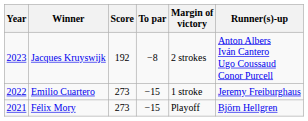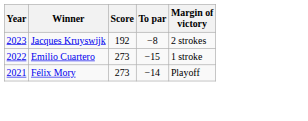 <table class=wikitable style="font-size:95%">
 <tr>
 <th>Year</th>
 <th>Winner</th>
 <th>Score</th>
 <th>To par</th>
 <th>Margin of<br>victory</th>
-<th>Runner(s)-up</th>
 </tr>
 <tr>
 <td><a href='#'>2023</a></td>
 <td> <a href='#'>Jacques Kruyswijk</a></td>
 <td align=center>192</td>
 <td align=center>−8</td>
 <td>2 strokes</td>
-<td> <a href='#'>Anton Albers</a><br> <a href='#'>Iván Cantero</a><br> <a href='#'>Ugo Coussaud</a><br> <a href='#'>Conor Purcell</a></td>
 </tr>
 <tr>
 <td><a href='#'>2022</a></td>
 <td> <a href='#'>Emilio Cuartero</a></td>
 <td align=center>273</td>
 <td align=center>−15</td>
 <td>1 stroke</td>
-<td> <a href='#'>Jeremy Freiburghaus</a></td>
 </tr>
 <tr>
 <td><a href='#'>2021</a></td>
 <td> <a href='#'>Félix Mory</a></td>
 <td align=center>273</td>
-<td align=center>−15</td>
+<td align=center>−14</td>
 <td>Playoff</td>
-<td> <a href='#'>Björn Hellgren</a></td>
 </tr>
 </table>
